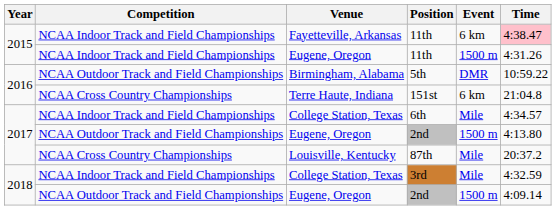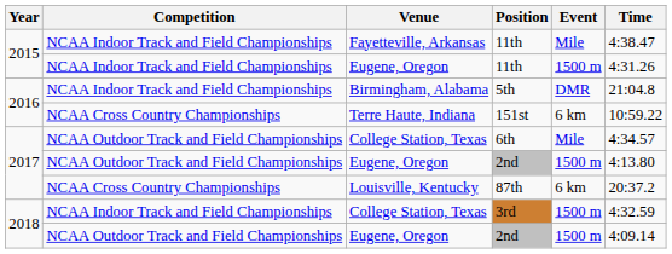 <table class="wikitable">
 <tr>
 <th>Year</th>
 <th>Competition</th>
 <th>Venue</th>
 <th>Position</th>
 <th>Event</th>
 <th>Time</th>
 </tr>
 <tr>
 <td rowspan="2">2015</td>
 <td><a href='#'>NCAA Indoor Track and Field Championships</a></td>
 <td><a href='#'>Fayetteville, Arkansas</a></td>
 <td>11th</td>
-<td>6 km</td>
-<td style="background: pink;">4:38.47</td>
+<td><a href='#'>Mile</a></td>
+<td>4:38.47</td>
 </tr>
 <tr>
 <td><a href='#'>NCAA Indoor Track and Field Championships</a></td>
 <td><a href='#'>Eugene, Oregon</a></td>
 <td>11th</td>
 <td><a href='#'>1500 m</a></td>
 <td>4:31.26</td>
 </tr>
 <tr>
 <td rowspan="2">2016</td>
-<td><a href='#'>NCAA Outdoor Track and Field Championships</a></td>
+<td><a href='#'>NCAA Indoor Track and Field Championships</a></td>
 <td><a href='#'>Birmingham, Alabama</a></td>
 <td>5th</td>
 <td><a href='#'>DMR</a></td>
-<td>10:59.22</td>
+<td>21:04.8</td>
 </tr>
 <tr>
 <td><a href='#'>NCAA Cross Country Championships</a></td>
 <td><a href='#'>Terre Haute, Indiana</a></td>
 <td>151st</td>
 <td>6 km</td>
-<td>21:04.8</td>
+<td>10:59.22</td>
 </tr>
 <tr>
 <td rowspan="3">2017</td>
-<td><a href='#'>NCAA Indoor Track and Field Championships</a></td>
+<td><a href='#'>NCAA Outdoor Track and Field Championships</a></td>
 <td><a href='#'>College Station, Texas</a></td>
 <td>6th</td>
 <td><a href='#'>Mile</a></td>
 <td>4:34.57</td>
 </tr>
 <tr>
 <td><a href='#'>NCAA Outdoor Track and Field Championships</a></td>
 <td><a href='#'>Eugene, Oregon</a></td>
 <td bgcolor=silver>2nd</td>
 <td><a href='#'>1500 m</a></td>
 <td>4:13.80</td>
 </tr>
 <tr>
 <td><a href='#'>NCAA Cross Country Championships</a></td>
 <td><a href='#'>Louisville, Kentucky</a></td>
 <td>87th</td>
-<td><a href='#'>Mile</a></td>
+<td>6 km</td>
 <td>20:37.2</td>
 </tr>
 <tr>
 <td rowspan="2">2018</td>
 <td><a href='#'>NCAA Indoor Track and Field Championships</a></td>
 <td><a href='#'>College Station, Texas</a></td>
 <td bgcolor="#CD7F32">3rd</td>
-<td><a href='#'>Mile</a></td>
+<td><a href='#'>1500 m</a></td>
 <td>4:32.59</td>
 </tr>
 <tr>
 <td><a href='#'>NCAA Outdoor Track and Field Championships</a></td>
 <td><a href='#'>Eugene, Oregon</a></td>
 <td bgcolor=silver>2nd</td>
 <td><a href='#'>1500 m</a></td>
 <td>4:09.14</td>
 </tr>
 </table>
